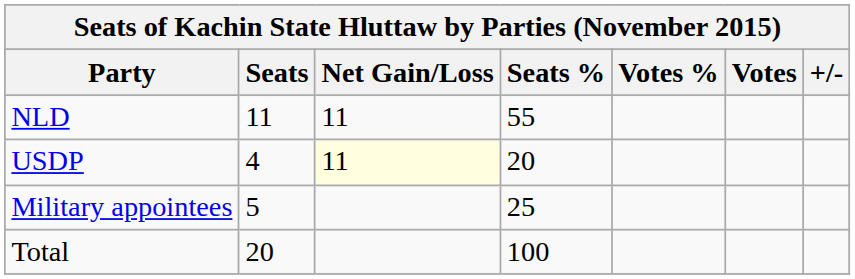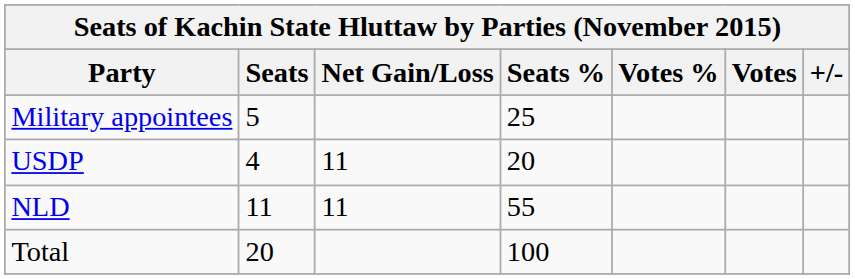 <table class="wikitable">
 <tr>
 <th colspan="7">Seats of Kachin State Hluttaw by Parties (November 2015)</th>
 </tr>
 <tr>
 <th>Party</th>
 <th>Seats</th>
 <th>Net Gain/Loss</th>
 <th>Seats %</th>
 <th>Votes %</th>
 <th>Votes</th>
 <th>+/-</th>
 </tr>
 <tr>
-<td><a href='#'>NLD</a></td>
-<td>11</td>
-<td>11</td>
-<td>55</td>
+<td><a href='#'>Military appointees</a></td>
+<td>5</td>
+<td></td>
+<td>25</td>
 <td></td>
 <td></td>
 <td></td>
 </tr>
 <tr>
 <td><a href='#'>USDP</a></td>
 <td>4</td>
-<td style="background: lightyellow;">11</td>
+<td>11</td>
 <td>20</td>
 <td></td>
 <td></td>
 <td></td>
 </tr>
 <tr>
-<td><a href='#'>Military appointees</a></td>
-<td>5</td>
-<td></td>
-<td>25</td>
+<td><a href='#'>NLD</a></td>
+<td>11</td>
+<td>11</td>
+<td>55</td>
 <td></td>
 <td></td>
 <td></td>
 </tr>
 <tr>
 <td>Total</td>
 <td>20</td>
 <td></td>
 <td>100</td>
 <td></td>
 <td></td>
 <td></td>
 </tr>
 </table>
